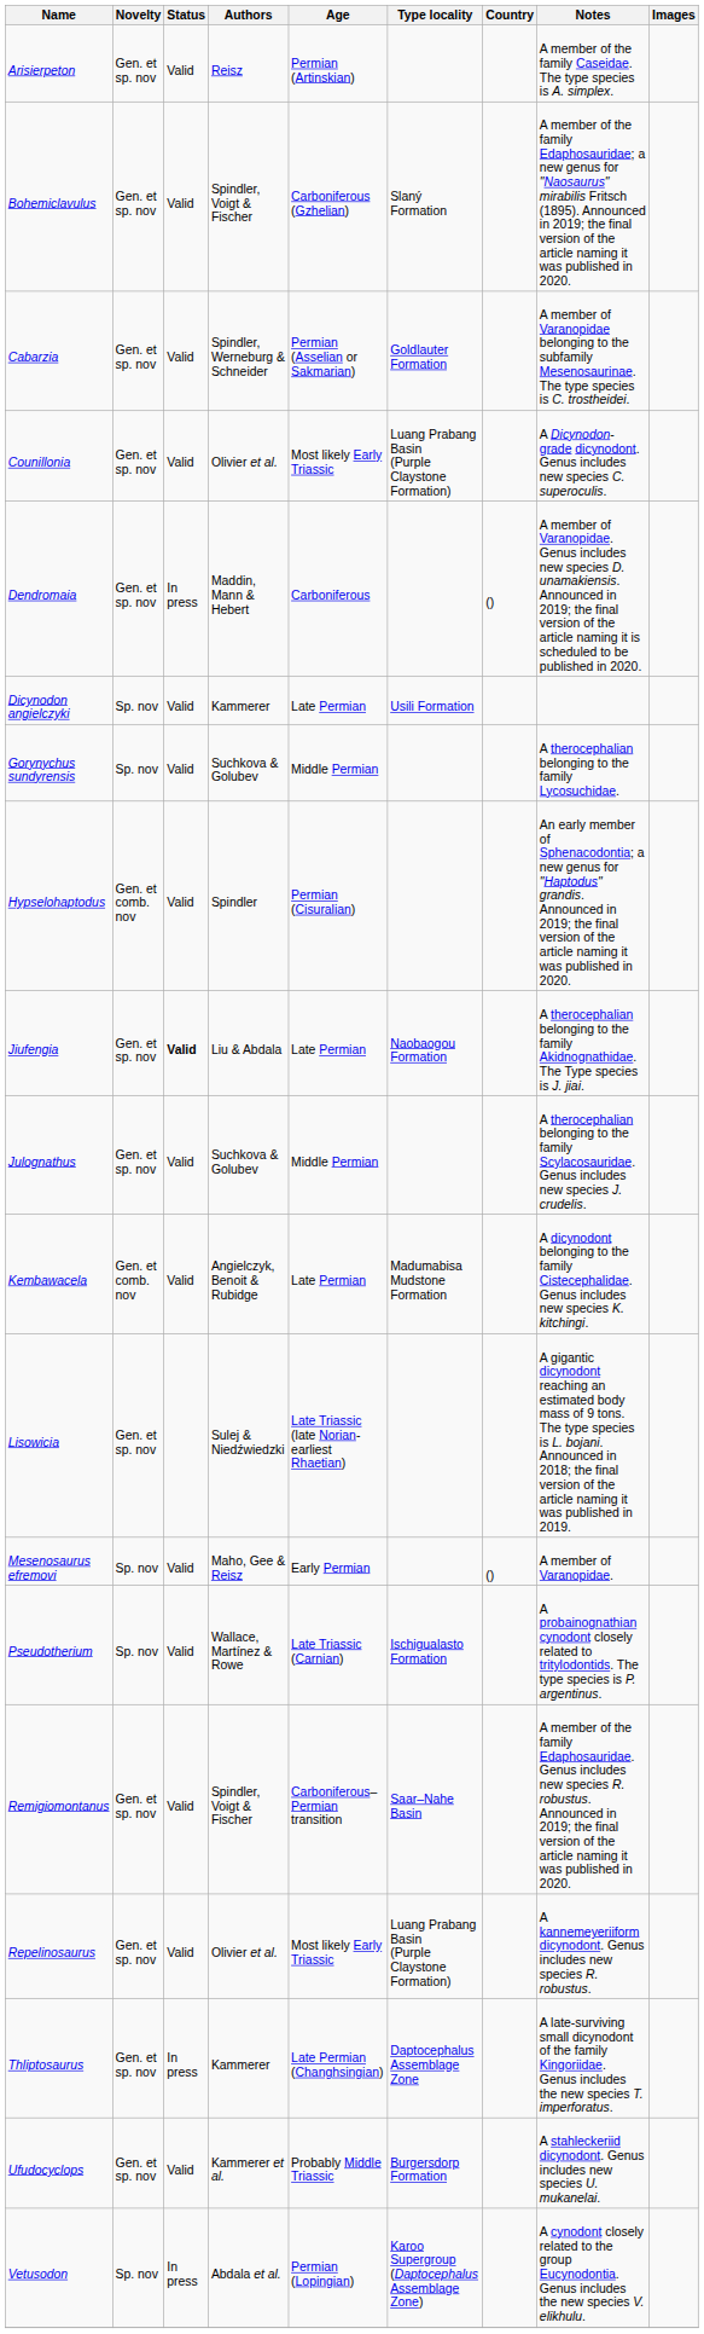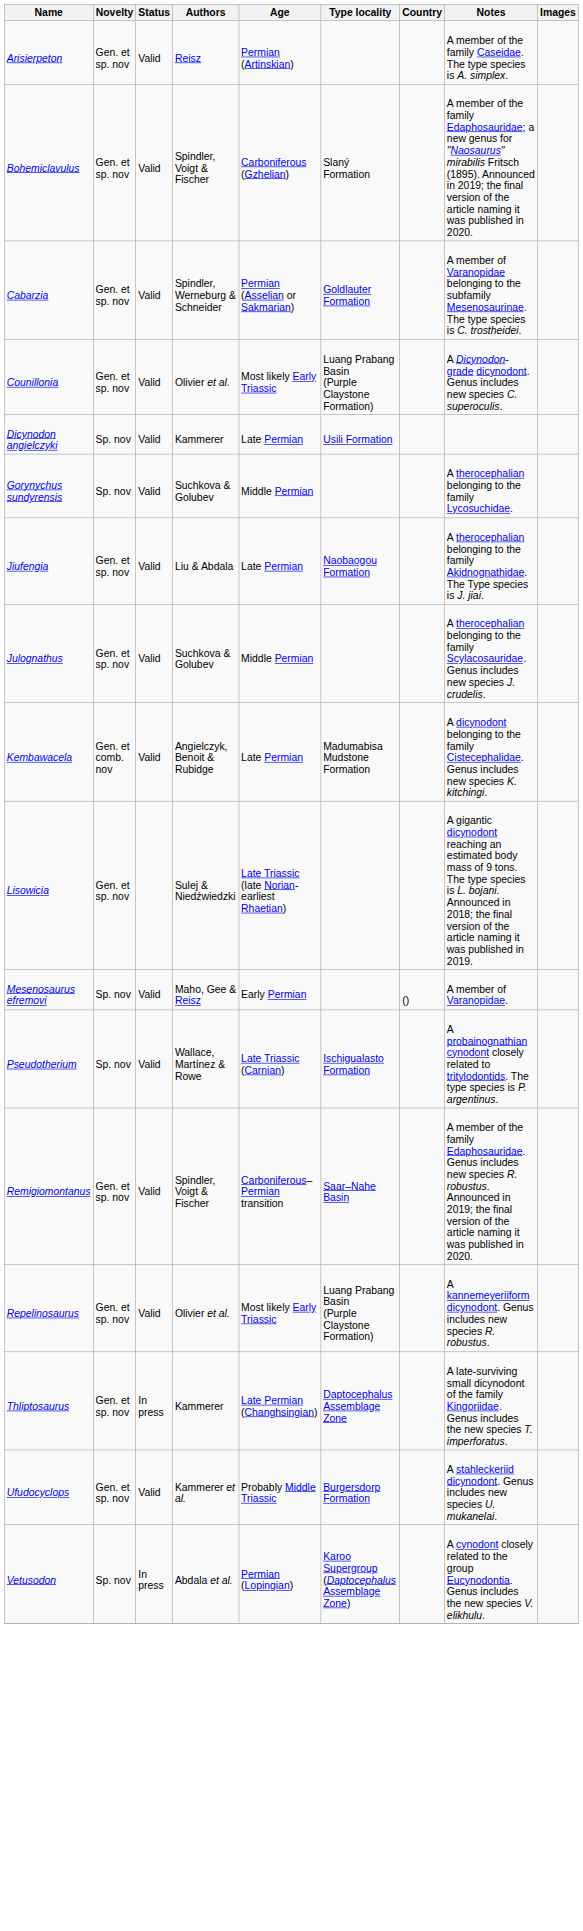 <table class="wikitable sortable" align="center" width="100%">
 <tr>
 <th>Name</th>
 <th>Novelty</th>
 <th>Status</th>
 <th>Authors</th>
 <th>Age</th>
 <th>Type locality</th>
 <th>Country</th>
 <th>Notes</th>
 <th>Images</th>
 </tr>
 <tr>
 <td><br><em><a href='#'>Arisierpeton</a></em></td>
 <td><br>Gen. et sp. nov</td>
 <td><br>Valid</td>
 <td><br><a href='#'>Reisz</a></td>
 <td><br><a href='#'>Permian</a> (<a href='#'>Artinskian</a>)</td>
 <td></td>
 <td><br></td>
 <td><br>A member of the family <a href='#'>Caseidae</a>. The type species is <em>A. simplex</em>.</td>
 <td></td>
 </tr>
 <tr>
 <td><br><em><a href='#'>Bohemiclavulus</a></em></td>
 <td><br>Gen. et sp. nov</td>
 <td><br>Valid</td>
 <td><br>Spindler, Voigt & Fischer</td>
 <td><br><a href='#'>Carboniferous</a> (<a href='#'>Gzhelian</a>)</td>
 <td><br>Slaný Formation</td>
 <td><br></td>
 <td><br>A member of the family <a href='#'>Edaphosauridae</a>; a new genus for <em>"<a href='#'>Naosaurus</a>" mirabilis</em> Fritsch (1895). Announced in 2019; the final version of the article naming it was published in 2020.</td>
 <td></td>
 </tr>
 <tr>
 <td><br><em><a href='#'>Cabarzia</a></em></td>
 <td><br>Gen. et sp. nov</td>
 <td><br>Valid</td>
 <td><br>Spindler, Werneburg & Schneider</td>
 <td><br><a href='#'>Permian</a> (<a href='#'>Asselian</a> or <a href='#'>Sakmarian</a>)</td>
 <td><br><a href='#'>Goldlauter Formation</a></td>
 <td><br></td>
 <td><br>A member of <a href='#'>Varanopidae</a> belonging to the subfamily <a href='#'>Mesenosaurinae</a>. The type species is <em>C. trostheidei</em>.</td>
 <td></td>
 </tr>
 <tr>
 <td><br><em><a href='#'>Counillonia</a></em></td>
 <td><br>Gen. et sp. nov</td>
 <td><br>Valid</td>
 <td><br>Olivier <em>et al.</em></td>
 <td><br>Most likely <a href='#'>Early Triassic</a></td>
 <td><br>Luang Prabang Basin<br>(Purple Claystone Formation)</td>
 <td><br></td>
 <td><br>A <em><a href='#'>Dicynodon</a></em>-<a href='#'>grade</a> <a href='#'>dicynodont</a>. Genus includes new species <em>C. superoculis</em>.</td>
 <td></td>
 </tr>
 <tr>
-<td><br><em><a href='#'>Dendromaia</a></em></td>
-<td><br>Gen. et sp. nov</td>
-<td><br>In press</td>
-<td><br>Maddin, Mann & Hebert</td>
-<td><br><a href='#'>Carboniferous</a></td>
-<td></td>
-<td><br><br>()</td>
-<td><br>A member of <a href='#'>Varanopidae</a>. Genus includes new species <em>D. unamakiensis</em>. Announced in 2019; the final version of the article naming it is scheduled to be published in 2020.</td>
-<td></td>
-</tr>
-<tr>
 <td><br><em><a href='#'>Dicynodon angielczyki</a></em></td>
 <td><br>Sp. nov</td>
 <td><br>Valid</td>
 <td><br>Kammerer</td>
 <td><br>Late <a href='#'>Permian</a></td>
 <td><br><a href='#'>Usili Formation</a></td>
 <td><br></td>
 <td></td>
 <td></td>
 </tr>
 <tr>
 <td><br><em><a href='#'>Gorynychus sundyrensis</a></em></td>
 <td><br>Sp. nov</td>
 <td><br>Valid</td>
 <td><br>Suchkova & Golubev</td>
 <td><br>Middle <a href='#'>Permian</a></td>
 <td></td>
 <td><br></td>
 <td><br>A <a href='#'>therocephalian</a> belonging to the family <a href='#'>Lycosuchidae</a>.</td>
 <td><br></td>
 </tr>
 <tr>
-<td><br><em><a href='#'>Hypselohaptodus</a></em></td>
-<td><br>Gen. et comb. nov</td>
-<td><br>Valid</td>
-<td><br>Spindler</td>
-<td><br><a href='#'>Permian</a> (<a href='#'>Cisuralian</a>)</td>
-<td></td>
-<td><br></td>
-<td><br>An early member of <a href='#'>Sphenacodontia</a>; a new genus for <em>"<a href='#'>Haptodus</a>" grandis</em>. Announced in 2019; the final version of the article naming it was published in 2020.</td>
-<td></td>
-</tr>
-<tr>
 <td><br><em><a href='#'>Jiufengia</a></em></td>
 <td><br>Gen. et sp. nov</td>
-<td><strong><br>Valid</strong></td>
+<td><br>Valid</td>
 <td><br>Liu & Abdala</td>
 <td><br>Late <a href='#'>Permian</a></td>
 <td><br><a href='#'>Naobaogou Formation</a></td>
 <td><br></td>
 <td><br>A <a href='#'>therocephalian</a> belonging to the family <a href='#'>Akidnognathidae</a>. The Type species is <em>J. jiai</em>.</td>
 <td></td>
 </tr>
 <tr>
 <td><br><em><a href='#'>Julognathus</a></em></td>
 <td><br>Gen. et sp. nov</td>
 <td><br>Valid</td>
 <td><br>Suchkova & Golubev</td>
 <td><br>Middle <a href='#'>Permian</a></td>
 <td></td>
 <td><br></td>
 <td><br>A <a href='#'>therocephalian</a> belonging to the family <a href='#'>Scylacosauridae</a>. Genus includes new species <em>J. crudelis</em>.</td>
 <td></td>
 </tr>
 <tr>
 <td><br><em><a href='#'>Kembawacela</a></em></td>
 <td><br>Gen. et comb. nov</td>
 <td><br>Valid</td>
 <td><br>Angielczyk, Benoit & Rubidge</td>
 <td><br>Late <a href='#'>Permian</a></td>
 <td><br>Madumabisa Mudstone Formation</td>
 <td><br></td>
 <td><br>A <a href='#'>dicynodont</a> belonging to the family <a href='#'>Cistecephalidae</a>. Genus includes new species <em>K. kitchingi</em>.</td>
 <td></td>
 </tr>
 <tr>
 <td><br><em><a href='#'>Lisowicia</a></em></td>
 <td><br>Gen. et sp. nov</td>
 <td></td>
 <td><br>Sulej & Niedźwiedzki</td>
 <td><br><a href='#'>Late Triassic</a> (late <a href='#'>Norian</a>-earliest <a href='#'>Rhaetian</a>)</td>
 <td></td>
 <td><br></td>
 <td><br>A gigantic <a href='#'>dicynodont</a> reaching an estimated body mass of 9 tons. The type species is <em>L. bojani</em>. Announced in 2018; the final version of the article naming it was published in 2019.</td>
 <td></td>
 </tr>
 <tr>
 <td><br><em><a href='#'>Mesenosaurus efremovi</a></em></td>
 <td><br>Sp. nov</td>
 <td><br>Valid</td>
 <td><br>Maho, Gee & <a href='#'>Reisz</a></td>
 <td><br>Early <a href='#'>Permian</a></td>
 <td></td>
 <td><br><br>()</td>
 <td><br>A member of <a href='#'>Varanopidae</a>.</td>
 <td></td>
 </tr>
 <tr>
 <td><br><em><a href='#'>Pseudotherium</a></em></td>
 <td><br>Sp. nov</td>
 <td><br>Valid</td>
 <td><br>Wallace, Martínez & Rowe</td>
 <td><br><a href='#'>Late Triassic</a> (<a href='#'>Carnian</a>)</td>
 <td><br><a href='#'>Ischigualasto Formation</a></td>
 <td><br></td>
 <td><br>A <a href='#'>probainognathian</a> <a href='#'>cynodont</a> closely related to <a href='#'>tritylodontids</a>. The type species is <em>P. argentinus</em>.</td>
 <td></td>
 </tr>
 <tr>
 <td><br><em><a href='#'>Remigiomontanus</a></em></td>
 <td><br>Gen. et sp. nov</td>
 <td><br>Valid</td>
 <td><br>Spindler, Voigt & Fischer</td>
 <td><br><a href='#'>Carboniferous</a>–<a href='#'>Permian</a> transition</td>
 <td><br><a href='#'>Saar–Nahe Basin</a></td>
 <td><br></td>
 <td><br>A member of the family <a href='#'>Edaphosauridae</a>. Genus includes new species <em>R. robustus</em>. Announced in 2019; the final version of the article naming it was published in 2020.</td>
 <td></td>
 </tr>
 <tr>
 <td><br><em><a href='#'>Repelinosaurus</a></em></td>
 <td><br>Gen. et sp. nov</td>
 <td><br>Valid</td>
 <td><br>Olivier <em>et al.</em></td>
 <td><br>Most likely <a href='#'>Early Triassic</a></td>
 <td><br>Luang Prabang Basin<br>(Purple Claystone Formation)</td>
 <td><br></td>
 <td><br>A <a href='#'>kannemeyeriiform</a> <a href='#'>dicynodont</a>. Genus includes new species <em>R. robustus</em>.</td>
 <td></td>
 </tr>
 <tr>
 <td><br><em><a href='#'>Thliptosaurus</a></em></td>
 <td><br>Gen. et sp. nov</td>
 <td><br>In press</td>
 <td><br>Kammerer</td>
 <td><br><a href='#'>Late Permian</a> (<a href='#'>Changhsingian</a>)</td>
 <td><br><a href='#'>Daptocephalus Assemblage Zone</a></td>
 <td><br></td>
 <td><br>A late-surviving small dicynodont of the family <a href='#'>Kingoriidae</a>. Genus includes the new species <em>T. imperforatus</em>.</td>
 <td></td>
 </tr>
 <tr>
 <td><br><em><a href='#'>Ufudocyclops</a></em></td>
 <td><br>Gen. et sp. nov</td>
 <td><br>Valid</td>
 <td><br>Kammerer <em>et al.</em></td>
 <td><br>Probably <a href='#'>Middle Triassic</a></td>
 <td><br><a href='#'>Burgersdorp Formation</a></td>
 <td><br></td>
 <td><br>A <a href='#'>stahleckeriid</a> <a href='#'>dicynodont</a>. Genus includes new species <em>U. mukanelai</em>.</td>
 <td></td>
 </tr>
 <tr>
 <td><br><em><a href='#'>Vetusodon</a></em></td>
 <td><br>Sp. nov</td>
 <td><br>In press</td>
 <td><br>Abdala <em>et al.</em></td>
 <td><br><a href='#'>Permian</a> (<a href='#'>Lopingian</a>)</td>
 <td><br><a href='#'>Karoo Supergroup</a> (<a href='#'><em>Daptocephalus</em> Assemblage Zone</a>)</td>
 <td><br></td>
 <td><br>A <a href='#'>cynodont</a> closely related to the group <a href='#'>Eucynodontia</a>. Genus includes the new species <em>V. elikhulu</em>.</td>
 <td></td>
 </tr>
 <tr>
 </tr>
 </table>
